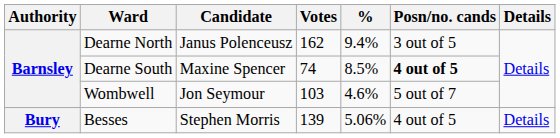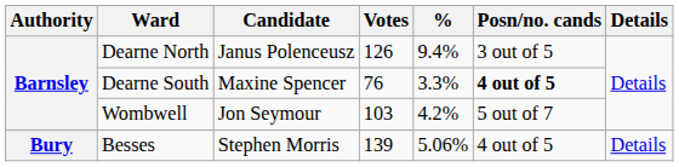 <table class="wikitable">
 <tr>
 <th>Authority</th>
 <th>Ward</th>
 <th>Candidate</th>
 <th>Votes</th>
 <th>%</th>
 <th>Posn/no. cands</th>
 <th>Details</th>
 </tr>
 <tr>
 <th rowspan=3><a href='#'>Barnsley</a></th>
 <td>Dearne North</td>
 <td>Janus Polenceusz</td>
-<td>162</td>
+<td>126</td>
 <td>9.4%</td>
 <td>3 out of 5</td>
 <td rowspan=3><a href='#'>Details</a></td>
 </tr>
 <tr>
 <td>Dearne South</td>
 <td>Maxine Spencer</td>
-<td>74</td>
-<td>8.5%</td>
+<td>76</td>
+<td>3.3%</td>
 <td><strong>4 out of 5</strong></td>
 </tr>
 <tr>
 <td>Wombwell</td>
 <td>Jon Seymour</td>
 <td>103</td>
-<td>4.6%</td>
+<td>4.2%</td>
 <td>5 out of 7</td>
 </tr>
 <tr>
 <th><a href='#'>Bury</a></th>
 <td>Besses</td>
 <td>Stephen Morris</td>
 <td>139</td>
 <td>5.06%</td>
 <td>4 out of 5</td>
 <td><a href='#'>Details</a></td>
 </tr>
 </table>
